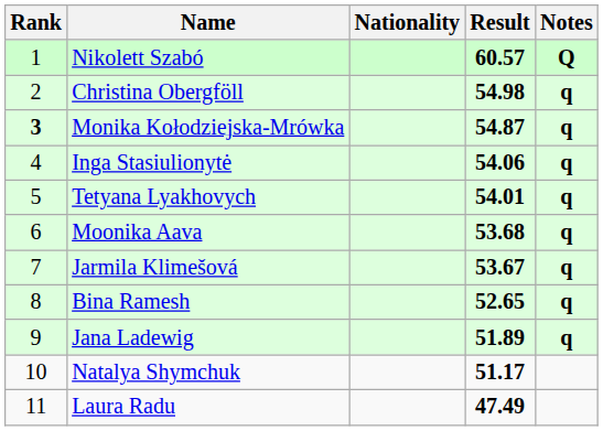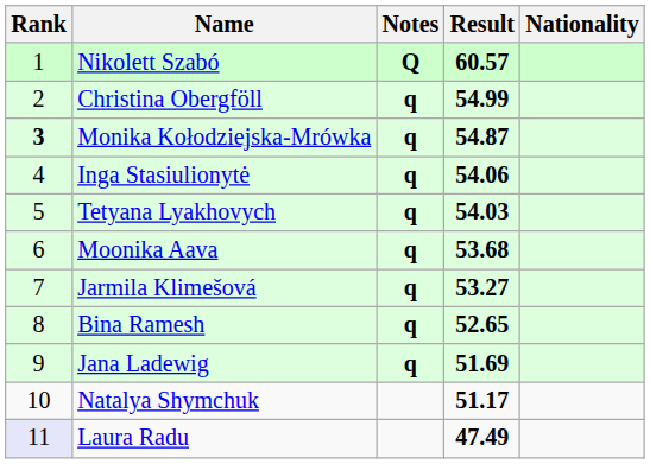 <table class="wikitable sortable" style="text-align:center">
 <tr>
 <th>Rank</th>
 <th>Name</th>
+<th>Notes</th>
+<th>Result</th>
 <th>Nationality</th>
-<th>Result</th>
-<th>Notes</th>
 </tr>
 <tr bgcolor=ccffcc>
 <td>1</td>
 <td align=left><a href='#'>Nikolett Szabó</a></td>
+<td><strong>Q</strong></td>
+<td><strong>60.57</strong></td>
 <td align=left></td>
-<td><strong>60.57</strong></td>
-<td><strong>Q</strong></td>
 </tr>
 <tr bgcolor=ddffdd>
 <td>2</td>
 <td align=left><a href='#'>Christina Obergföll</a></td>
+<td><strong>q</strong></td>
+<td><strong>54.99</strong></td>
 <td align=left></td>
-<td><strong>54.98</strong></td>
-<td><strong>q</strong></td>
 </tr>
 <tr bgcolor=ddffdd>
 <td><strong>3</strong></td>
 <td align=left><a href='#'>Monika Kołodziejska-Mrówka</a></td>
+<td><strong>q</strong></td>
+<td><strong>54.87</strong></td>
 <td align=left></td>
-<td><strong>54.87</strong></td>
-<td><strong>q</strong></td>
 </tr>
 <tr bgcolor=ddffdd>
 <td>4</td>
 <td align=left><a href='#'>Inga Stasiulionytė</a></td>
+<td><strong>q</strong></td>
+<td><strong>54.06</strong></td>
 <td align=left></td>
-<td><strong>54.06</strong></td>
-<td><strong>q</strong></td>
 </tr>
 <tr bgcolor=ddffdd>
 <td>5</td>
 <td align=left><a href='#'>Tetyana Lyakhovych</a></td>
+<td><strong>q</strong></td>
+<td><strong>54.03</strong></td>
 <td align=left></td>
-<td><strong>54.01</strong></td>
-<td><strong>q</strong></td>
 </tr>
 <tr bgcolor=ddffdd>
 <td>6</td>
 <td align=left><a href='#'>Moonika Aava</a></td>
+<td><strong>q</strong></td>
+<td><strong>53.68</strong></td>
 <td align=left></td>
-<td><strong>53.68</strong></td>
-<td><strong>q</strong></td>
 </tr>
 <tr bgcolor=ddffdd>
 <td>7</td>
 <td align=left><a href='#'>Jarmila Klimešová</a></td>
+<td><strong>q</strong></td>
+<td><strong>53.27</strong></td>
 <td align=left></td>
-<td><strong>53.67</strong></td>
-<td><strong>q</strong></td>
 </tr>
 <tr bgcolor=ddffdd>
 <td>8</td>
 <td align=left><a href='#'>Bina Ramesh</a></td>
+<td><strong>q</strong></td>
+<td><strong>52.65</strong></td>
 <td align=left></td>
-<td><strong>52.65</strong></td>
-<td><strong>q</strong></td>
 </tr>
 <tr bgcolor=ddffdd>
 <td>9</td>
 <td align=left><a href='#'>Jana Ladewig</a></td>
+<td><strong>q</strong></td>
+<td><strong>51.69</strong></td>
 <td align=left></td>
-<td><strong>51.89</strong></td>
-<td><strong>q</strong></td>
 </tr>
 <tr>
 <td>10</td>
 <td align=left><a href='#'>Natalya Shymchuk</a></td>
+<td></td>
+<td><strong>51.17</strong></td>
 <td align=left></td>
-<td><strong>51.17</strong></td>
-<td></td>
 </tr>
 <tr>
-<td>11</td>
+<td style="background: lavender;">11</td>
 <td align=left><a href='#'>Laura Radu</a></td>
+<td></td>
+<td><strong>47.49</strong></td>
 <td align=left></td>
-<td><strong>47.49</strong></td>
-<td></td>
 </tr>
 </table>
